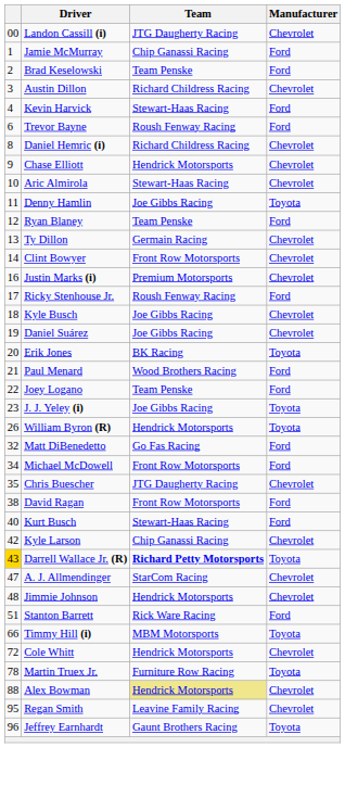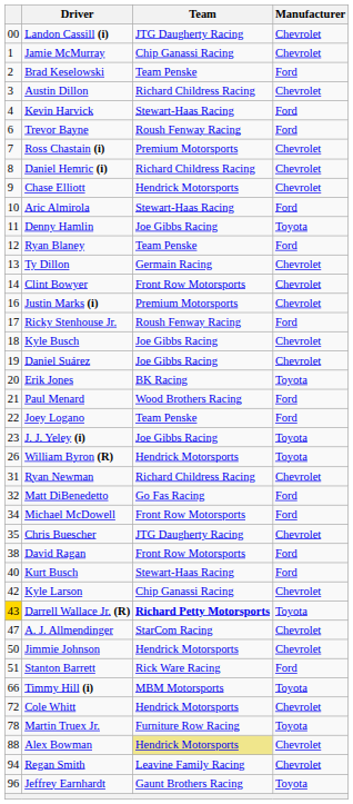 <table class="wikitable" style="font-size:95%">
 <tr>
 <th></th>
 <th>Driver</th>
 <th>Team</th>
 <th>Manufacturer</th>
 </tr>
 <tr>
 <td>00</td>
 <td><a href='#'>Landon Cassill</a> <strong>(i)</strong></td>
 <td><a href='#'>JTG Daugherty Racing</a></td>
 <td><a href='#'>Chevrolet</a></td>
 </tr>
 <tr>
 <td>1</td>
 <td><a href='#'>Jamie McMurray</a></td>
 <td><a href='#'>Chip Ganassi Racing</a></td>
-<td><a href='#'>Ford</a></td>
+<td><a href='#'>Chevrolet</a></td>
 </tr>
 <tr>
 <td>2</td>
 <td><a href='#'>Brad Keselowski</a></td>
 <td><a href='#'>Team Penske</a></td>
 <td><a href='#'>Ford</a></td>
 </tr>
 <tr>
 <td>3</td>
 <td><a href='#'>Austin Dillon</a></td>
 <td><a href='#'>Richard Childress Racing</a></td>
 <td><a href='#'>Chevrolet</a></td>
 </tr>
 <tr>
 <td>4</td>
 <td><a href='#'>Kevin Harvick</a></td>
 <td><a href='#'>Stewart-Haas Racing</a></td>
 <td><a href='#'>Ford</a></td>
 </tr>
 <tr>
 <td>6</td>
 <td><a href='#'>Trevor Bayne</a></td>
 <td><a href='#'>Roush Fenway Racing</a></td>
 <td><a href='#'>Ford</a></td>
 </tr>
 <tr>
+<td>7</td>
+<td><a href='#'>Ross Chastain</a> <strong>(i)</strong></td>
+<td><a href='#'>Premium Motorsports</a></td>
+<td><a href='#'>Chevrolet</a></td>
+</tr>
+<tr>
 <td>8</td>
 <td><a href='#'>Daniel Hemric</a> <strong>(i)</strong></td>
 <td><a href='#'>Richard Childress Racing</a></td>
 <td><a href='#'>Chevrolet</a></td>
 </tr>
 <tr>
 <td>9</td>
 <td><a href='#'>Chase Elliott</a></td>
 <td><a href='#'>Hendrick Motorsports</a></td>
 <td><a href='#'>Chevrolet</a></td>
 </tr>
 <tr>
 <td>10</td>
 <td><a href='#'>Aric Almirola</a></td>
 <td><a href='#'>Stewart-Haas Racing</a></td>
-<td><a href='#'>Chevrolet</a></td>
+<td><a href='#'>Ford</a></td>
 </tr>
 <tr>
 <td>11</td>
 <td><a href='#'>Denny Hamlin</a></td>
 <td><a href='#'>Joe Gibbs Racing</a></td>
 <td><a href='#'>Toyota</a></td>
 </tr>
 <tr>
 <td>12</td>
 <td><a href='#'>Ryan Blaney</a></td>
 <td><a href='#'>Team Penske</a></td>
 <td><a href='#'>Ford</a></td>
 </tr>
 <tr>
 <td>13</td>
 <td><a href='#'>Ty Dillon</a></td>
 <td><a href='#'>Germain Racing</a></td>
 <td><a href='#'>Chevrolet</a></td>
 </tr>
 <tr>
 <td>14</td>
 <td><a href='#'>Clint Bowyer</a></td>
 <td><a href='#'>Front Row Motorsports</a></td>
 <td><a href='#'>Chevrolet</a></td>
 </tr>
 <tr>
 <td>16</td>
 <td><a href='#'>Justin Marks</a> <strong>(i)</strong></td>
 <td><a href='#'>Premium Motorsports</a></td>
 <td><a href='#'>Chevrolet</a></td>
 </tr>
 <tr>
 <td>17</td>
 <td><a href='#'>Ricky Stenhouse Jr.</a></td>
 <td><a href='#'>Roush Fenway Racing</a></td>
 <td><a href='#'>Ford</a></td>
 </tr>
 <tr>
 <td>18</td>
 <td><a href='#'>Kyle Busch</a></td>
 <td><a href='#'>Joe Gibbs Racing</a></td>
 <td><a href='#'>Chevrolet</a></td>
 </tr>
 <tr>
 <td>19</td>
 <td><a href='#'>Daniel Suárez</a></td>
 <td><a href='#'>Joe Gibbs Racing</a></td>
 <td><a href='#'>Chevrolet</a></td>
 </tr>
 <tr>
 <td>20</td>
 <td><a href='#'>Erik Jones</a></td>
 <td><a href='#'>BK Racing</a></td>
 <td><a href='#'>Toyota</a></td>
 </tr>
 <tr>
 <td>21</td>
 <td><a href='#'>Paul Menard</a></td>
 <td><a href='#'>Wood Brothers Racing</a></td>
 <td><a href='#'>Ford</a></td>
 </tr>
 <tr>
 <td>22</td>
 <td><a href='#'>Joey Logano</a></td>
 <td><a href='#'>Team Penske</a></td>
 <td><a href='#'>Ford</a></td>
 </tr>
 <tr>
 <td>23</td>
 <td><a href='#'>J. J. Yeley</a> <strong>(i)</strong></td>
 <td><a href='#'>Joe Gibbs Racing</a></td>
 <td><a href='#'>Toyota</a></td>
 </tr>
 <tr>
 <td>26</td>
 <td><a href='#'>William Byron</a> <strong>(R)</strong></td>
 <td><a href='#'>Hendrick Motorsports</a></td>
 <td><a href='#'>Toyota</a></td>
 </tr>
 <tr>
+<td>31</td>
+<td><a href='#'>Ryan Newman</a></td>
+<td><a href='#'>Richard Childress Racing</a></td>
+<td><a href='#'>Chevrolet</a></td>
+</tr>
+<tr>
 <td>32</td>
 <td><a href='#'>Matt DiBenedetto</a></td>
 <td><a href='#'>Go Fas Racing</a></td>
 <td><a href='#'>Ford</a></td>
 </tr>
 <tr>
 <td>34</td>
 <td><a href='#'>Michael McDowell</a></td>
 <td><a href='#'>Front Row Motorsports</a></td>
 <td><a href='#'>Ford</a></td>
 </tr>
 <tr>
 <td>35</td>
 <td><a href='#'>Chris Buescher</a></td>
 <td><a href='#'>JTG Daugherty Racing</a></td>
 <td><a href='#'>Chevrolet</a></td>
 </tr>
 <tr>
 <td>38</td>
 <td><a href='#'>David Ragan</a></td>
 <td><a href='#'>Front Row Motorsports</a></td>
 <td><a href='#'>Ford</a></td>
 </tr>
 <tr>
 <td>40</td>
 <td><a href='#'>Kurt Busch</a></td>
 <td><a href='#'>Stewart-Haas Racing</a></td>
 <td><a href='#'>Ford</a></td>
 </tr>
 <tr>
 <td>42</td>
 <td><a href='#'>Kyle Larson</a></td>
 <td><a href='#'>Chip Ganassi Racing</a></td>
 <td><a href='#'>Chevrolet</a></td>
 </tr>
 <tr>
 <td style="background: gold;">43</td>
 <td><a href='#'>Darrell Wallace Jr.</a> <strong>(R)</strong></td>
 <td><strong><a href='#'>Richard Petty Motorsports</a></strong></td>
 <td><a href='#'>Toyota</a></td>
 </tr>
 <tr>
 <td>47</td>
 <td><a href='#'>A. J. Allmendinger</a></td>
 <td><a href='#'>StarCom Racing</a></td>
 <td><a href='#'>Chevrolet</a></td>
 </tr>
 <tr>
-<td>48</td>
+<td>50</td>
 <td><a href='#'>Jimmie Johnson</a></td>
 <td><a href='#'>Hendrick Motorsports</a></td>
 <td><a href='#'>Chevrolet</a></td>
 </tr>
 <tr>
 <td>51</td>
 <td><a href='#'>Stanton Barrett</a></td>
 <td><a href='#'>Rick Ware Racing</a></td>
 <td><a href='#'>Ford</a></td>
 </tr>
 <tr>
 <td>66</td>
 <td><a href='#'>Timmy Hill</a> <strong>(i)</strong></td>
 <td><a href='#'>MBM Motorsports</a></td>
 <td><a href='#'>Toyota</a></td>
 </tr>
 <tr>
 <td>72</td>
 <td><a href='#'>Cole Whitt</a></td>
 <td><a href='#'>Hendrick Motorsports</a></td>
 <td><a href='#'>Chevrolet</a></td>
 </tr>
 <tr>
 <td>78</td>
 <td><a href='#'>Martin Truex Jr.</a></td>
 <td><a href='#'>Furniture Row Racing</a></td>
 <td><a href='#'>Toyota</a></td>
 </tr>
 <tr>
 <td>88</td>
 <td><a href='#'>Alex Bowman</a></td>
 <td style="background: khaki;"><a href='#'>Hendrick Motorsports</a></td>
 <td><a href='#'>Chevrolet</a></td>
 </tr>
 <tr>
-<td>95</td>
+<td>94</td>
 <td><a href='#'>Regan Smith</a></td>
 <td><a href='#'>Leavine Family Racing</a></td>
 <td><a href='#'>Chevrolet</a></td>
 </tr>
 <tr>
 <td>96</td>
 <td><a href='#'>Jeffrey Earnhardt</a></td>
 <td><a href='#'>Gaunt Brothers Racing</a></td>
 <td><a href='#'>Toyota</a></td>
 </tr>
 <tr>
 <th colspan="4"></th>
 </tr>
 </table>
